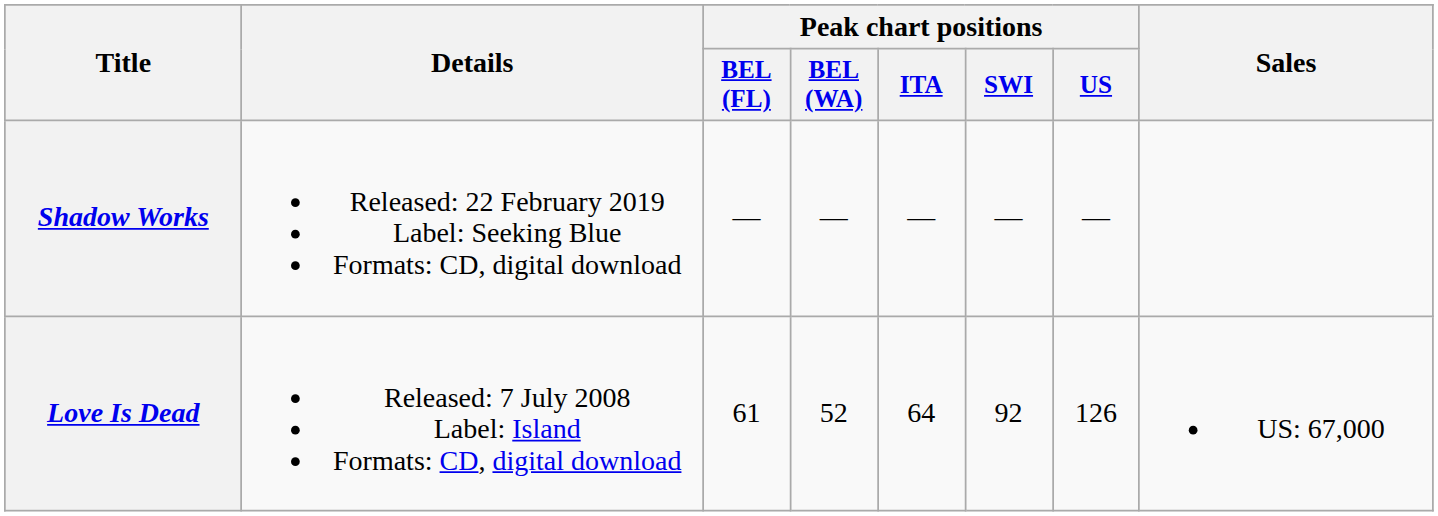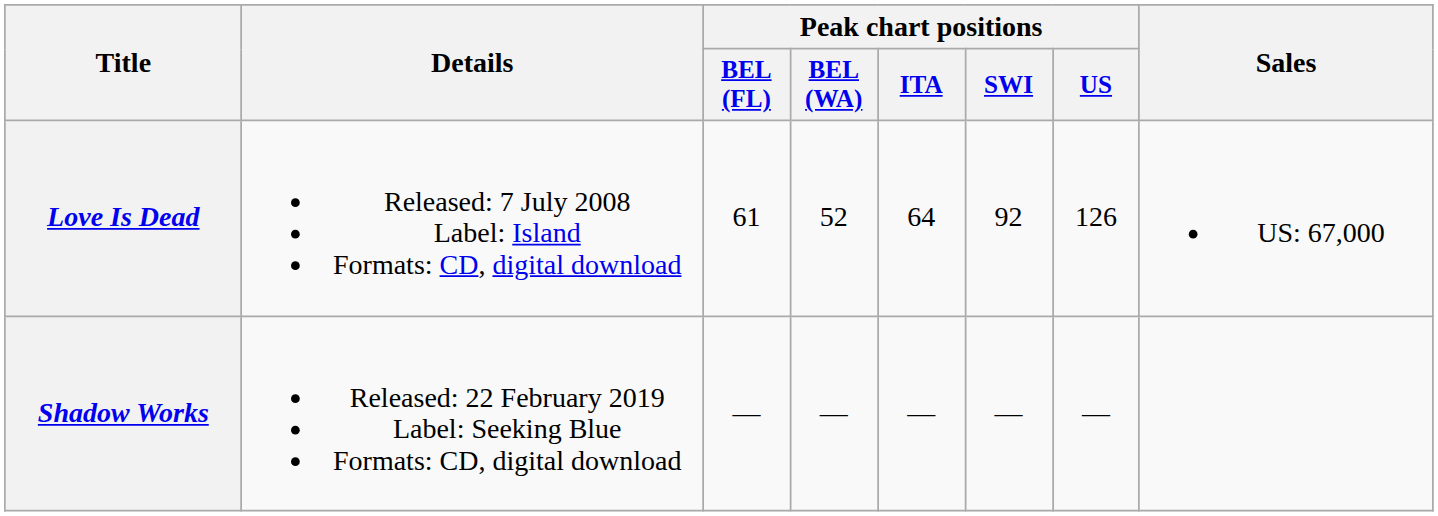 <table class="wikitable plainrowheaders" style="text-align:center">
 <tr>
 <th scope="col" rowspan="2" style="width:8em;">Title</th>
 <th scope="col" rowspan="2" style="width:16em;">Details</th>
 <th scope="col" colspan="5">Peak chart positions</th>
 <th scope="col" rowspan="2" style="width:10em;">Sales</th>
 </tr>
 <tr>
 <th scope="col" style="width:3em;font-size:90%;"><a href='#'>BEL (FL)</a><br></th>
 <th scope="col" style="width:3em;font-size:90%;"><a href='#'>BEL (WA)</a><br></th>
 <th scope="col" style="width:3em;font-size:90%;"><a href='#'>ITA</a><br></th>
 <th scope="col" style="width:3em;font-size:90%;"><a href='#'>SWI</a><br></th>
 <th scope="col" style="width:3em;font-size:90%;"><a href='#'>US</a><br></th>
 </tr>
 <tr>
+<th scope="row"><em><a href='#'>Love Is Dead</a></em></th>
+<td><br><ul><li>Released: 7 July 2008</li><li>Label: <a href='#'>Island</a></li><li>Formats: <a href='#'>CD</a>, <a href='#'>digital download</a></li></ul></td>
+<td>61</td>
+<td>52</td>
+<td>64</td>
+<td>92</td>
+<td>126</td>
+<td><br><ul><li>US: 67,000</li></ul></td>
+</tr>
+<tr>
 <th scope="row"><em><a href='#'>Shadow Works</a></em></th>
 <td><br><ul><li>Released: 22 February 2019</li><li>Label: Seeking Blue</li><li>Formats: CD, digital download</li></ul></td>
 <td>—</td>
 <td>—</td>
 <td>—</td>
 <td>—</td>
 <td>—</td>
 <td></td>
 </tr>
-<tr>
-<th scope="row"><em><a href='#'>Love Is Dead</a></em></th>
-<td><br><ul><li>Released: 7 July 2008</li><li>Label: <a href='#'>Island</a></li><li>Formats: <a href='#'>CD</a>, <a href='#'>digital download</a></li></ul></td>
-<td>61</td>
-<td>52</td>
-<td>64</td>
-<td>92</td>
-<td>126</td>
-<td><br><ul><li>US: 67,000</li></ul></td>
-</tr>
 </table>
